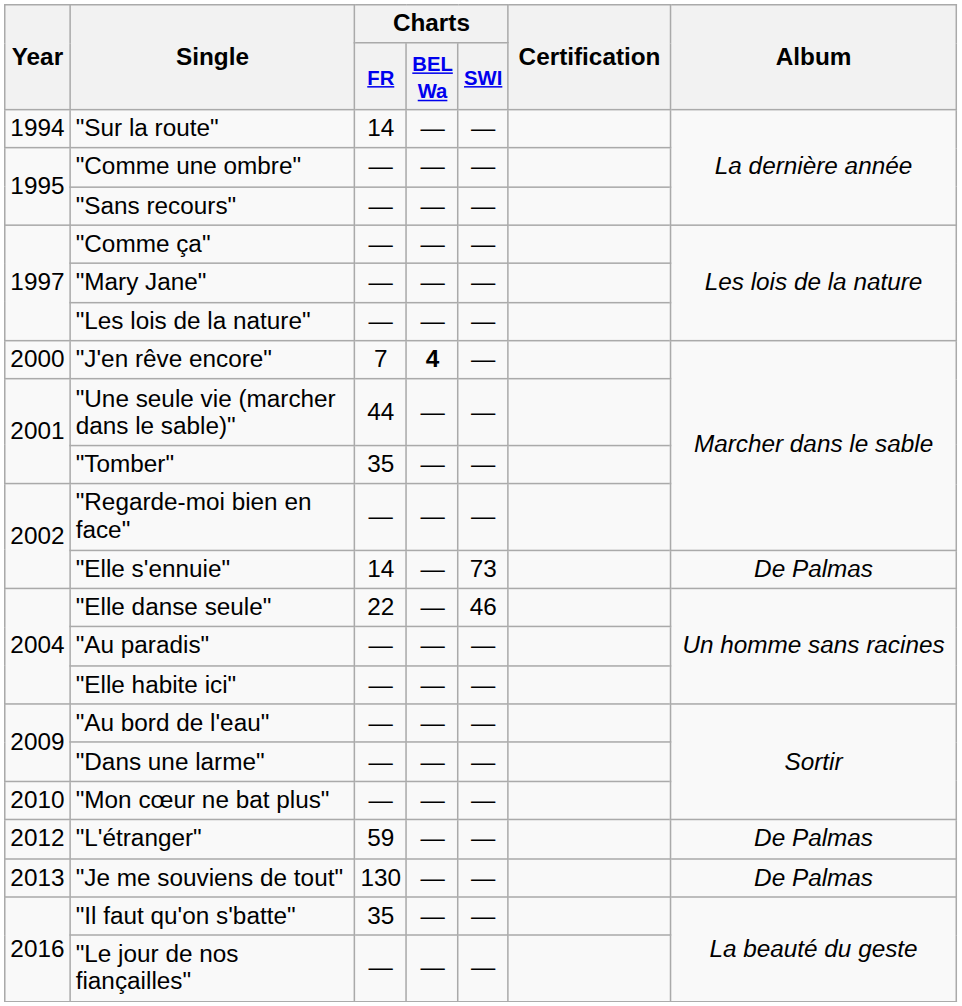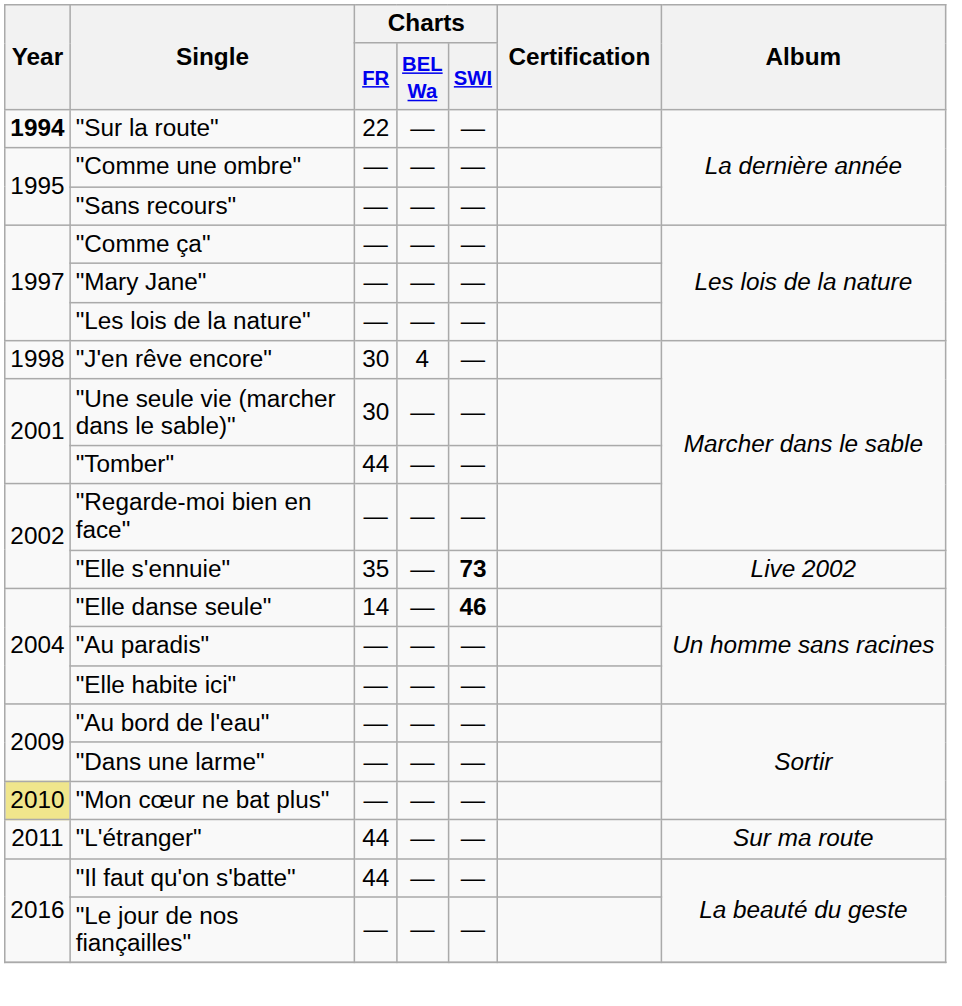 <table class="wikitable">
 <tr>
 <th align="center" rowspan="2">Year</th>
 <th align="center" rowspan="2" width="180">Single</th>
 <th align="center" colspan="3">Charts</th>
 <th align="center" rowspan="2" width="100">Certification</th>
 <th align="center" rowspan="2" width="180">Album</th>
 </tr>
 <tr>
 <th width="20"><small><a href='#'>FR</a></small><br></th>
 <th width="20"><small><a href='#'>BEL <br>Wa</a></small><br></th>
 <th width="20"><small><a href='#'>SWI</a></small><br></th>
 </tr>
 <tr>
-<td align="center">1994</td>
+<td align="center"><strong>1994</strong></td>
 <td>"Sur la route"</td>
-<td align="center">14</td>
+<td align="center">22</td>
 <td align="center">—</td>
 <td align="center">—</td>
 <td align="center"></td>
 <td align="center" rowspan="3"><em>La dernière année</em></td>
 </tr>
 <tr>
 <td align="center" rowspan="2">1995</td>
 <td>"Comme une ombre"</td>
 <td align="center">—</td>
 <td align="center">—</td>
 <td align="center">—</td>
 <td align="center"></td>
 </tr>
 <tr>
 <td>"Sans recours"</td>
 <td align="center">—</td>
 <td align="center">—</td>
 <td align="center">—</td>
 <td align="center"></td>
 </tr>
 <tr>
 <td align="center" rowspan="3">1997</td>
 <td>"Comme ça"</td>
 <td align="center">—</td>
 <td align="center">—</td>
 <td align="center">—</td>
 <td align="center"></td>
 <td align="center" rowspan="3"><em>Les lois de la nature</em></td>
 </tr>
 <tr>
 <td>"Mary Jane"</td>
 <td align="center">—</td>
 <td align="center">—</td>
 <td align="center">—</td>
 <td align="center"></td>
 </tr>
 <tr>
 <td>"Les lois de la nature"</td>
 <td align="center">—</td>
 <td align="center">—</td>
 <td align="center">—</td>
 <td align="center"></td>
 </tr>
 <tr>
-<td align="center">2000</td>
+<td align="center">1998</td>
 <td>"J'en rêve encore"</td>
-<td align="center">7</td>
-<td align="center"><strong>4</strong></td>
+<td align="center">30</td>
+<td align="center">4</td>
 <td align="center">—</td>
 <td align="center"></td>
 <td align="center" rowspan="4"><em>Marcher dans le sable</em></td>
 </tr>
 <tr>
 <td align="center" rowspan="2">2001</td>
 <td>"Une seule vie (marcher dans le sable)"</td>
-<td align="center">44</td>
+<td align="center">30</td>
 <td align="center">—</td>
 <td align="center">—</td>
 <td align="center"></td>
 </tr>
 <tr>
 <td>"Tomber"</td>
-<td align="center">35</td>
+<td align="center">44</td>
 <td align="center">—</td>
 <td align="center">—</td>
 <td align="center"></td>
 </tr>
 <tr>
 <td align="center" rowspan="2">2002</td>
 <td>"Regarde-moi bien en face"</td>
 <td align="center">—</td>
 <td align="center">—</td>
 <td align="center">—</td>
 <td align="center"></td>
 </tr>
 <tr>
 <td>"Elle s'ennuie"</td>
-<td align="center">14</td>
+<td align="center">35</td>
 <td align="center">—</td>
-<td align="center">73</td>
+<td align="center"><strong>73</strong></td>
 <td align="center"></td>
-<td align="center"><em>De Palmas</em></td>
+<td align="center"><em>Live 2002</em></td>
 </tr>
 <tr>
 <td align="center" rowspan="3">2004</td>
 <td>"Elle danse seule"</td>
-<td align="center">22</td>
+<td align="center">14</td>
 <td align="center">—</td>
-<td align="center">46</td>
+<td align="center"><strong>46</strong></td>
 <td align="center"></td>
 <td align="center" rowspan="3"><em>Un homme sans racines</em></td>
 </tr>
 <tr>
 <td>"Au paradis"</td>
 <td align="center">—</td>
 <td align="center">—</td>
 <td align="center">—</td>
 <td align="center"></td>
 </tr>
 <tr>
 <td>"Elle habite ici"</td>
 <td align="center">—</td>
 <td align="center">—</td>
 <td align="center">—</td>
 <td align="center"></td>
 </tr>
 <tr>
 <td align="center" rowspan="2">2009</td>
 <td>"Au bord de l'eau"</td>
 <td align="center">—</td>
 <td align="center">—</td>
 <td align="center">—</td>
 <td align="center"></td>
 <td align="center" rowspan="3"><em>Sortir</em></td>
 </tr>
 <tr>
 <td>"Dans une larme"</td>
 <td align="center">—</td>
 <td align="center">—</td>
 <td align="center">—</td>
 <td align="center"></td>
 </tr>
 <tr>
-<td align="center" rowspan="1">2010</td>
+<td align="center" rowspan="1" style="background: khaki;">2010</td>
 <td>"Mon cœur ne bat plus"</td>
 <td align="center">—</td>
 <td align="center">—</td>
 <td align="center">—</td>
 <td align="center"></td>
 </tr>
 <tr>
-<td align="center" rowspan="1">2012</td>
+<td align="center" rowspan="1">2011</td>
 <td>"L'étranger"</td>
-<td align="center">59</td>
+<td align="center">44</td>
 <td align="center">—</td>
 <td align="center">—</td>
 <td align="center"></td>
-<td align="center"><em>De Palmas</em></td>
-</tr>
-<tr>
-<td align="center" rowspan="1">2013</td>
-<td>"Je me souviens de tout"</td>
-<td align="center">130</td>
-<td align="center">—</td>
-<td align="center">—</td>
-<td align="center"></td>
-<td align="center"><em>De Palmas</em></td>
+<td align="center"><em>Sur ma route</em></td>
 </tr>
 <tr>
 <td align="center" rowspan="2">2016</td>
 <td>"Il faut qu'on s'batte"</td>
-<td align="center">35</td>
+<td align="center">44</td>
 <td align="center">—</td>
 <td align="center">—</td>
 <td align="center"></td>
 <td align="center" rowspan="2"><em>La beauté du geste</em></td>
 </tr>
 <tr>
 <td>"Le jour de nos fiançailles"</td>
 <td align="center">—</td>
 <td align="center">—</td>
 <td align="center">—</td>
 <td align="center"></td>
 </tr>
 <tr>
 </tr>
 </table>
